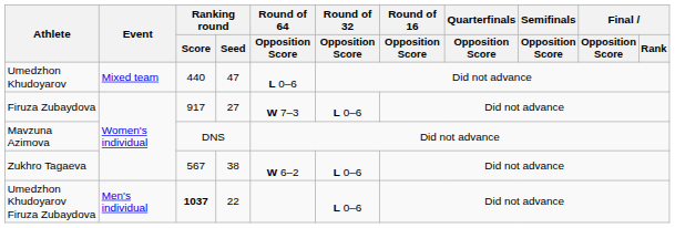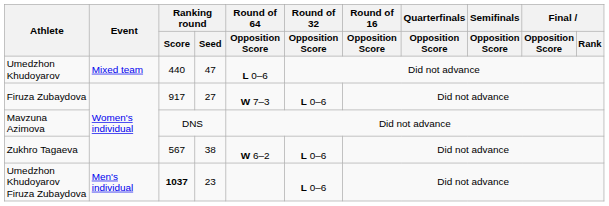 <table class="wikitable" style="font-size:90%; text-align:center;">
 <tr>
 <th rowspan="2">Athlete</th>
 <th rowspan="2">Event</th>
 <th colspan="2">Ranking round</th>
 <th>Round of 64</th>
 <th>Round of 32</th>
 <th>Round of 16</th>
 <th>Quarterfinals</th>
 <th>Semifinals</th>
 <th colspan=2>Final / </th>
 </tr>
 <tr style=font-size:95%>
 <th>Score</th>
 <th>Seed</th>
 <th>Opposition<br>Score</th>
 <th>Opposition<br>Score</th>
 <th>Opposition<br>Score</th>
 <th>Opposition<br>Score</th>
 <th>Opposition<br>Score</th>
 <th>Opposition<br>Score</th>
 <th>Rank</th>
 </tr>
 <tr>
 <td align=left>Umedzhon Khudoyarov</td>
 <td align=left><a href='#'>Mixed team</a></td>
 <td>440</td>
 <td>47</td>
 <td><br><strong>L</strong> 0–6</td>
 <td colspan=6>Did not advance</td>
 </tr>
 <tr>
 <td align=left>Firuza Zubaydova</td>
 <td align=left rowspan=3><a href='#'>Women's individual</a></td>
 <td>917</td>
 <td>27</td>
 <td><br><strong>W</strong> 7–3</td>
 <td><br><strong>L</strong> 0–6</td>
 <td colspan=5>Did not advance</td>
 </tr>
 <tr>
 <td align=left>Mavzuna Azimova</td>
 <td colspan=2>DNS</td>
 <td colspan=7>Did not advance</td>
 </tr>
 <tr>
 <td align=left>Zukhro Tagaeva</td>
 <td>567</td>
 <td>38</td>
 <td><br><strong>W</strong> 6–2</td>
 <td><br><strong>L</strong> 0–6</td>
 <td colspan=5>Did not advance</td>
 </tr>
 <tr>
 <td align=left>Umedzhon Khudoyarov<br>Firuza Zubaydova</td>
 <td align=left><a href='#'>Men's individual</a></td>
 <td><strong>1037</strong></td>
-<td>22</td>
+<td>23</td>
 <td></td>
 <td><br><strong>L</strong> 0–6</td>
 <td colspan=5>Did not advance</td>
 </tr>
 </table>
